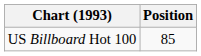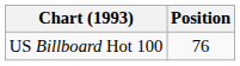 <table class="wikitable">
 <tr>
 <th>Chart (1993)</th>
 <th>Position</th>
 </tr>
 <tr>
 <td>US <em>Billboard</em> Hot 100</td>
-<td align="center">85</td>
+<td align="center">76</td>
 </tr>
 </table>
